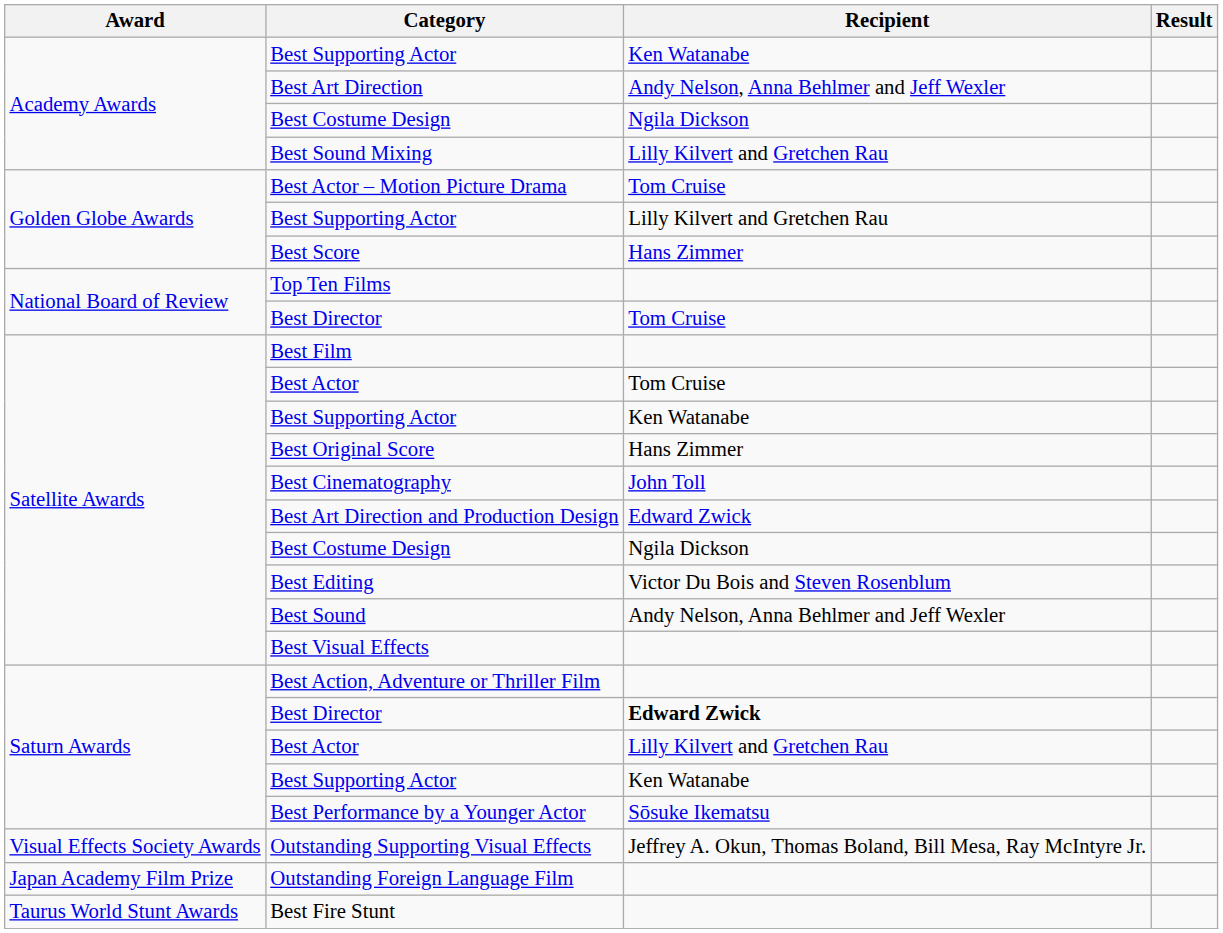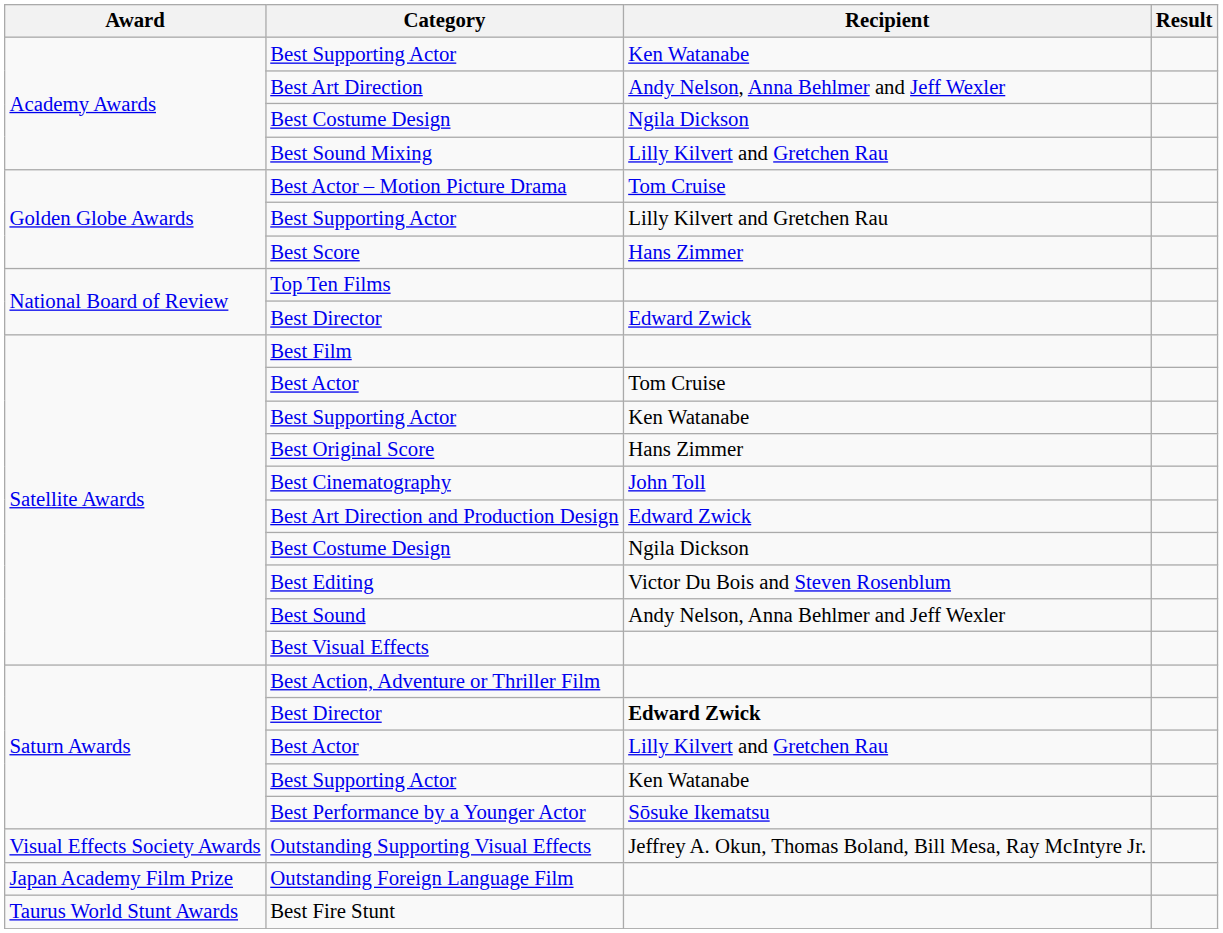 <table class="wikitable">
 <tr>
 <th>Award</th>
 <th>Category</th>
 <th>Recipient</th>
 <th>Result</th>
 </tr>
 <tr>
 <td rowspan=4><a href='#'>Academy Awards</a></td>
 <td><a href='#'>Best Supporting Actor</a></td>
 <td><a href='#'>Ken Watanabe</a></td>
 <td></td>
 </tr>
 <tr>
 <td><a href='#'>Best Art Direction</a></td>
 <td><a href='#'>Andy Nelson</a>, <a href='#'>Anna Behlmer</a> and <a href='#'>Jeff Wexler</a></td>
 <td></td>
 </tr>
 <tr>
 <td><a href='#'>Best Costume Design</a></td>
 <td><a href='#'>Ngila Dickson</a></td>
 <td></td>
 </tr>
 <tr>
 <td><a href='#'>Best Sound Mixing</a></td>
 <td><a href='#'>Lilly Kilvert</a> and <a href='#'>Gretchen Rau</a></td>
 <td></td>
 </tr>
 <tr>
 <td rowspan=3><a href='#'>Golden Globe Awards</a></td>
 <td><a href='#'>Best Actor – Motion Picture Drama</a></td>
 <td><a href='#'>Tom Cruise</a></td>
 <td></td>
 </tr>
 <tr>
 <td><a href='#'>Best Supporting Actor</a></td>
 <td>Lilly Kilvert and Gretchen Rau</td>
 <td></td>
 </tr>
 <tr>
 <td><a href='#'>Best Score</a></td>
 <td><a href='#'>Hans Zimmer</a></td>
 <td></td>
 </tr>
 <tr>
 <td rowspan=2><a href='#'>National Board of Review</a></td>
 <td><a href='#'>Top Ten Films</a></td>
 <td></td>
 <td></td>
 </tr>
 <tr>
 <td><a href='#'>Best Director</a></td>
-<td><a href='#'>Tom Cruise</a></td>
+<td><a href='#'>Edward Zwick</a></td>
 <td></td>
 </tr>
 <tr>
 <td rowspan=10><a href='#'>Satellite Awards</a></td>
 <td><a href='#'>Best Film</a></td>
 <td></td>
 <td></td>
 </tr>
 <tr>
 <td><a href='#'>Best Actor</a></td>
 <td>Tom Cruise</td>
 <td></td>
 </tr>
 <tr>
 <td><a href='#'>Best Supporting Actor</a></td>
 <td>Ken Watanabe</td>
 <td></td>
 </tr>
 <tr>
 <td><a href='#'>Best Original Score</a></td>
 <td>Hans Zimmer</td>
 <td></td>
 </tr>
 <tr>
 <td><a href='#'>Best Cinematography</a></td>
 <td><a href='#'>John Toll</a></td>
 <td></td>
 </tr>
 <tr>
 <td><a href='#'>Best Art Direction and Production Design</a></td>
 <td><a href='#'>Edward Zwick</a></td>
 <td></td>
 </tr>
 <tr>
 <td><a href='#'>Best Costume Design</a></td>
 <td>Ngila Dickson</td>
 <td></td>
 </tr>
 <tr>
 <td><a href='#'>Best Editing</a></td>
 <td>Victor Du Bois and <a href='#'>Steven Rosenblum</a></td>
 <td></td>
 </tr>
 <tr>
 <td><a href='#'>Best Sound</a></td>
 <td>Andy Nelson, Anna Behlmer and Jeff Wexler</td>
 <td></td>
 </tr>
 <tr>
 <td><a href='#'>Best Visual Effects</a></td>
 <td></td>
 <td></td>
 </tr>
 <tr>
 <td rowspan=5><a href='#'>Saturn Awards</a></td>
 <td><a href='#'>Best Action, Adventure or Thriller Film</a></td>
 <td></td>
 <td></td>
 </tr>
 <tr>
 <td><a href='#'>Best Director</a></td>
 <td><strong>Edward Zwick</strong></td>
 <td></td>
 </tr>
 <tr>
 <td><a href='#'>Best Actor</a></td>
 <td><a href='#'>Lilly Kilvert</a> and <a href='#'>Gretchen Rau</a></td>
 <td></td>
 </tr>
 <tr>
 <td><a href='#'>Best Supporting Actor</a></td>
 <td>Ken Watanabe</td>
 <td></td>
 </tr>
 <tr>
 <td><a href='#'>Best Performance by a Younger Actor</a></td>
 <td><a href='#'>Sōsuke Ikematsu</a></td>
 <td></td>
 </tr>
 <tr>
 <td><a href='#'>Visual Effects Society Awards</a></td>
 <td><a href='#'>Outstanding Supporting Visual Effects</a></td>
 <td>Jeffrey A. Okun, Thomas Boland, Bill Mesa, Ray McIntyre Jr.</td>
 <td></td>
 </tr>
 <tr>
 <td><a href='#'>Japan Academy Film Prize</a></td>
 <td><a href='#'>Outstanding Foreign Language Film</a></td>
 <td></td>
 <td></td>
 </tr>
 <tr>
 <td><a href='#'>Taurus World Stunt Awards</a></td>
 <td>Best Fire Stunt</td>
 <td></td>
 <td></td>
 </tr>
 <tr>
 </tr>
 </table>
